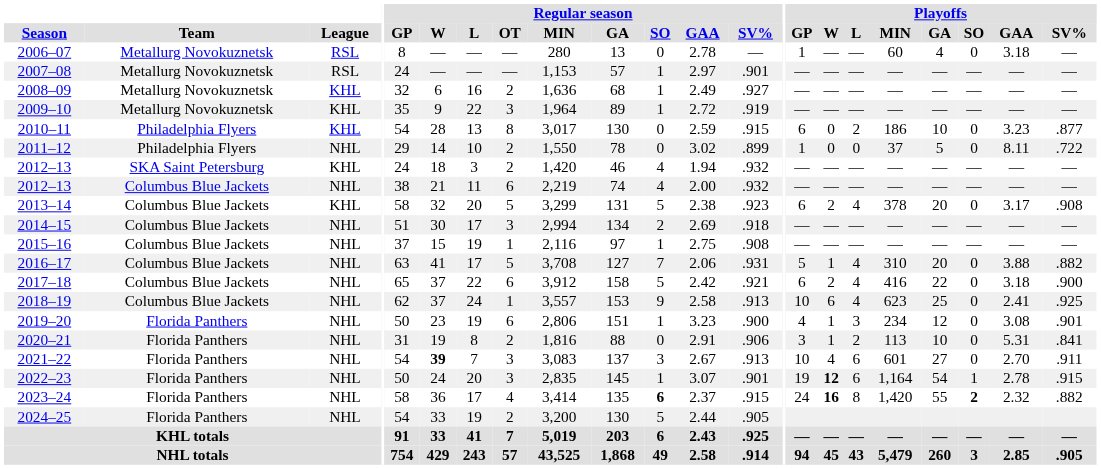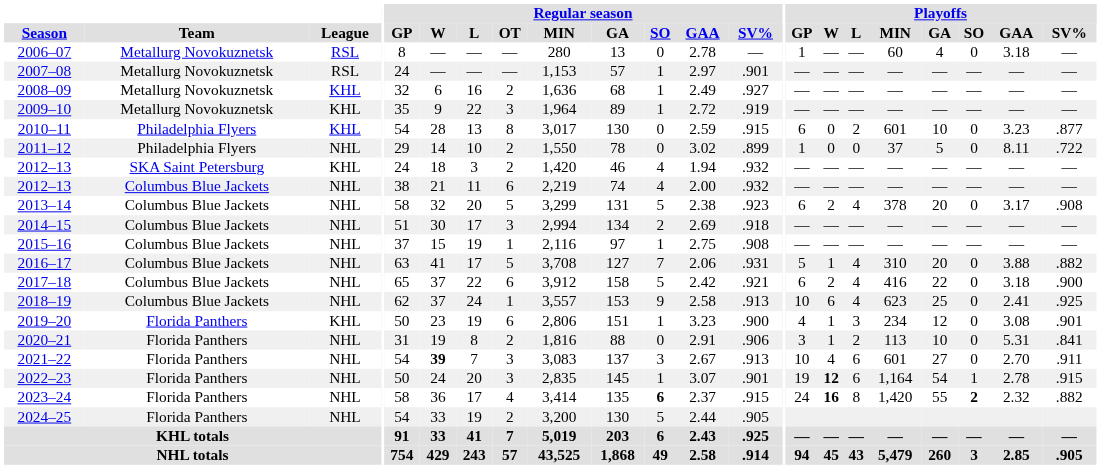 <table border="0" cellpadding="1" cellspacing="0" style="text-align:center; width:90%;">
 <tr bgcolor="#e0e0e0">
 <th colspan="3" bgcolor="#ffffff"></th>
 <th rowspan="99" bgcolor="#ffffff"></th>
 <th colspan="9" bgcolor="#e0e0e0"><a href='#'>Regular season</a></th>
 <th rowspan="99" bgcolor="#ffffff"></th>
 <th colspan="8" bgcolor="#e0e0e0"><a href='#'>Playoffs</a></th>
 </tr>
 <tr bgcolor="#e0e0e0">
 <th><a href='#'>Season</a></th>
 <th>Team</th>
 <th>League</th>
 <th>GP</th>
 <th>W</th>
 <th>L</th>
 <th>OT</th>
 <th>MIN</th>
 <th>GA</th>
 <th><a href='#'>SO</a></th>
 <th><a href='#'>GAA</a></th>
 <th><a href='#'>SV%</a></th>
 <th>GP</th>
 <th>W</th>
 <th>L</th>
 <th>MIN</th>
 <th>GA</th>
 <th>SO</th>
 <th>GAA</th>
 <th>SV%</th>
 </tr>
 <tr>
 <td><a href='#'>2006–07</a></td>
 <td><a href='#'>Metallurg Novokuznetsk</a></td>
 <td><a href='#'>RSL</a></td>
 <td>8</td>
 <td>—</td>
 <td>—</td>
 <td>—</td>
 <td>280</td>
 <td>13</td>
 <td>0</td>
 <td>2.78</td>
 <td>—</td>
 <td>1</td>
 <td>—</td>
 <td>—</td>
 <td>60</td>
 <td>4</td>
 <td>0</td>
 <td>3.18</td>
 <td>—</td>
 </tr>
 <tr bgcolor="#f0f0f0">
 <td><a href='#'>2007–08</a></td>
 <td>Metallurg Novokuznetsk</td>
 <td>RSL</td>
 <td>24</td>
 <td>—</td>
 <td>—</td>
 <td>—</td>
 <td>1,153</td>
 <td>57</td>
 <td>1</td>
 <td>2.97</td>
 <td>.901</td>
 <td>—</td>
 <td>—</td>
 <td>—</td>
 <td>—</td>
 <td>—</td>
 <td>—</td>
 <td>—</td>
 <td>—</td>
 </tr>
 <tr>
 <td><a href='#'>2008–09</a></td>
 <td>Metallurg Novokuznetsk</td>
 <td><a href='#'>KHL</a></td>
 <td>32</td>
 <td>6</td>
 <td>16</td>
 <td>2</td>
 <td>1,636</td>
 <td>68</td>
 <td>1</td>
 <td>2.49</td>
 <td>.927</td>
 <td>—</td>
 <td>—</td>
 <td>—</td>
 <td>—</td>
 <td>—</td>
 <td>—</td>
 <td>—</td>
 <td>—</td>
 </tr>
 <tr bgcolor="#f0f0f0">
 <td><a href='#'>2009–10</a></td>
 <td>Metallurg Novokuznetsk</td>
 <td>KHL</td>
 <td>35</td>
 <td>9</td>
 <td>22</td>
 <td>3</td>
 <td>1,964</td>
 <td>89</td>
 <td>1</td>
 <td>2.72</td>
 <td>.919</td>
 <td>—</td>
 <td>—</td>
 <td>—</td>
 <td>—</td>
 <td>—</td>
 <td>—</td>
 <td>—</td>
 <td>—</td>
 </tr>
 <tr>
 <td><a href='#'>2010–11</a></td>
 <td><a href='#'>Philadelphia Flyers</a></td>
 <td><a href='#'>KHL</a></td>
 <td>54</td>
 <td>28</td>
 <td>13</td>
 <td>8</td>
 <td>3,017</td>
 <td>130</td>
 <td>0</td>
 <td>2.59</td>
 <td>.915</td>
 <td>6</td>
 <td>0</td>
 <td>2</td>
-<td>186</td>
+<td>601</td>
 <td>10</td>
 <td>0</td>
 <td>3.23</td>
 <td>.877</td>
 </tr>
 <tr bgcolor="#f0f0f0">
 <td><a href='#'>2011–12</a></td>
 <td>Philadelphia Flyers</td>
 <td>NHL</td>
 <td>29</td>
 <td>14</td>
 <td>10</td>
 <td>2</td>
 <td>1,550</td>
 <td>78</td>
 <td>0</td>
 <td>3.02</td>
 <td>.899</td>
 <td>1</td>
 <td>0</td>
 <td>0</td>
 <td>37</td>
 <td>5</td>
 <td>0</td>
 <td>8.11</td>
 <td>.722</td>
 </tr>
 <tr>
 <td><a href='#'>2012–13</a></td>
 <td><a href='#'>SKA Saint Petersburg</a></td>
 <td>KHL</td>
 <td>24</td>
 <td>18</td>
 <td>3</td>
 <td>2</td>
 <td>1,420</td>
 <td>46</td>
 <td>4</td>
 <td>1.94</td>
 <td>.932</td>
 <td>—</td>
 <td>—</td>
 <td>—</td>
 <td>—</td>
 <td>—</td>
 <td>—</td>
 <td>—</td>
 <td>—</td>
 </tr>
 <tr bgcolor="#f0f0f0">
 <td><a href='#'>2012–13</a></td>
 <td><a href='#'>Columbus Blue Jackets</a></td>
 <td>NHL</td>
 <td>38</td>
 <td>21</td>
 <td>11</td>
 <td>6</td>
 <td>2,219</td>
 <td>74</td>
 <td>4</td>
 <td>2.00</td>
 <td>.932</td>
 <td>—</td>
 <td>—</td>
 <td>—</td>
 <td>—</td>
 <td>—</td>
 <td>—</td>
 <td>—</td>
 <td>—</td>
 </tr>
 <tr>
 <td><a href='#'>2013–14</a></td>
 <td>Columbus Blue Jackets</td>
-<td>KHL</td>
+<td>NHL</td>
 <td>58</td>
 <td>32</td>
 <td>20</td>
 <td>5</td>
 <td>3,299</td>
 <td>131</td>
 <td>5</td>
 <td>2.38</td>
 <td>.923</td>
 <td>6</td>
 <td>2</td>
 <td>4</td>
 <td>378</td>
 <td>20</td>
 <td>0</td>
 <td>3.17</td>
 <td>.908</td>
 </tr>
 <tr bgcolor="#f0f0f0">
 <td><a href='#'>2014–15</a></td>
 <td>Columbus Blue Jackets</td>
 <td>NHL</td>
 <td>51</td>
 <td>30</td>
 <td>17</td>
 <td>3</td>
 <td>2,994</td>
 <td>134</td>
 <td>2</td>
 <td>2.69</td>
 <td>.918</td>
 <td>—</td>
 <td>—</td>
 <td>—</td>
 <td>—</td>
 <td>—</td>
 <td>—</td>
 <td>—</td>
 <td>—</td>
 </tr>
 <tr>
 <td><a href='#'>2015–16</a></td>
 <td>Columbus Blue Jackets</td>
 <td>NHL</td>
 <td>37</td>
 <td>15</td>
 <td>19</td>
 <td>1</td>
 <td>2,116</td>
 <td>97</td>
 <td>1</td>
 <td>2.75</td>
 <td>.908</td>
 <td>—</td>
 <td>—</td>
 <td>—</td>
 <td>—</td>
 <td>—</td>
 <td>—</td>
 <td>—</td>
 <td>—</td>
 </tr>
 <tr bgcolor="#f0f0f0">
 <td><a href='#'>2016–17</a></td>
 <td>Columbus Blue Jackets</td>
 <td>NHL</td>
 <td>63</td>
 <td>41</td>
 <td>17</td>
 <td>5</td>
 <td>3,708</td>
 <td>127</td>
 <td>7</td>
 <td>2.06</td>
 <td>.931</td>
 <td>5</td>
 <td>1</td>
 <td>4</td>
 <td>310</td>
 <td>20</td>
 <td>0</td>
 <td>3.88</td>
 <td>.882</td>
 </tr>
 <tr>
 <td><a href='#'>2017–18</a></td>
 <td>Columbus Blue Jackets</td>
 <td>NHL</td>
 <td>65</td>
 <td>37</td>
 <td>22</td>
 <td>6</td>
 <td>3,912</td>
 <td>158</td>
 <td>5</td>
 <td>2.42</td>
 <td>.921</td>
 <td>6</td>
 <td>2</td>
 <td>4</td>
 <td>416</td>
 <td>22</td>
 <td>0</td>
 <td>3.18</td>
 <td>.900</td>
 </tr>
 <tr bgcolor="#f0f0f0">
 <td><a href='#'>2018–19</a></td>
 <td>Columbus Blue Jackets</td>
 <td>NHL</td>
 <td>62</td>
 <td>37</td>
 <td>24</td>
 <td>1</td>
 <td>3,557</td>
 <td>153</td>
 <td>9</td>
 <td>2.58</td>
 <td>.913</td>
 <td>10</td>
 <td>6</td>
 <td>4</td>
 <td>623</td>
 <td>25</td>
 <td>0</td>
 <td>2.41</td>
 <td>.925</td>
 </tr>
 <tr>
 <td><a href='#'>2019–20</a></td>
 <td><a href='#'>Florida Panthers</a></td>
-<td>NHL</td>
+<td>KHL</td>
 <td>50</td>
 <td>23</td>
 <td>19</td>
 <td>6</td>
 <td>2,806</td>
 <td>151</td>
 <td>1</td>
 <td>3.23</td>
 <td>.900</td>
 <td>4</td>
 <td>1</td>
 <td>3</td>
 <td>234</td>
 <td>12</td>
 <td>0</td>
 <td>3.08</td>
 <td>.901</td>
 </tr>
 <tr bgcolor="#f0f0f0">
 <td><a href='#'>2020–21</a></td>
 <td>Florida Panthers</td>
 <td>NHL</td>
 <td>31</td>
 <td>19</td>
 <td>8</td>
 <td>2</td>
 <td>1,816</td>
 <td>88</td>
 <td>0</td>
 <td>2.91</td>
 <td>.906</td>
 <td>3</td>
 <td>1</td>
 <td>2</td>
 <td>113</td>
 <td>10</td>
 <td>0</td>
 <td>5.31</td>
 <td>.841</td>
 </tr>
 <tr>
 <td><a href='#'>2021–22</a></td>
 <td>Florida Panthers</td>
 <td>NHL</td>
 <td>54</td>
 <td><strong>39</strong></td>
 <td>7</td>
 <td>3</td>
 <td>3,083</td>
 <td>137</td>
 <td>3</td>
 <td>2.67</td>
 <td>.913</td>
 <td>10</td>
 <td>4</td>
 <td>6</td>
 <td>601</td>
 <td>27</td>
 <td>0</td>
 <td>2.70</td>
 <td>.911</td>
 </tr>
 <tr bgcolor="#f0f0f0">
 <td><a href='#'>2022–23</a></td>
 <td>Florida Panthers</td>
 <td>NHL</td>
 <td>50</td>
 <td>24</td>
 <td>20</td>
 <td>3</td>
 <td>2,835</td>
 <td>145</td>
 <td>1</td>
 <td>3.07</td>
 <td>.901</td>
 <td>19</td>
 <td><strong>12</strong></td>
 <td>6</td>
 <td>1,164</td>
 <td>54</td>
 <td>1</td>
 <td>2.78</td>
 <td>.915</td>
 </tr>
 <tr>
 <td><a href='#'>2023–24</a></td>
 <td>Florida Panthers</td>
 <td>NHL</td>
 <td>58</td>
 <td>36</td>
 <td>17</td>
 <td>4</td>
 <td>3,414</td>
 <td>135</td>
 <td><strong>6</strong></td>
 <td>2.37</td>
 <td>.915</td>
 <td>24</td>
 <td><strong>16</strong></td>
 <td>8</td>
 <td>1,420</td>
 <td>55</td>
 <td><strong>2</strong></td>
 <td>2.32</td>
 <td>.882</td>
 </tr>
 <tr bgcolor="#f0f0f0">
 <td><a href='#'>2024–25</a></td>
 <td>Florida Panthers</td>
 <td>NHL</td>
 <td>54</td>
 <td>33</td>
 <td>19</td>
 <td>2</td>
 <td>3,200</td>
 <td>130</td>
 <td>5</td>
 <td>2.44</td>
 <td>.905</td>
 <td></td>
 <td></td>
 <td></td>
 <td></td>
 <td></td>
 <td></td>
 <td></td>
 <td></td>
 </tr>
 <tr bgcolor="#e0e0e0">
 <th colspan="3">KHL totals</th>
 <th>91</th>
 <th>33</th>
 <th>41</th>
 <th>7</th>
 <th>5,019</th>
 <th>203</th>
 <th>6</th>
 <th>2.43</th>
 <th>.925</th>
 <th>—</th>
 <th>—</th>
 <th>—</th>
 <th>—</th>
 <th>—</th>
 <th>—</th>
 <th>—</th>
 <th>—</th>
 </tr>
 <tr bgcolor="#e0e0e0">
 <th colspan="3">NHL totals</th>
 <th>754</th>
 <th>429</th>
 <th>243</th>
 <th>57</th>
 <th>43,525</th>
 <th>1,868</th>
 <th>49</th>
 <th>2.58</th>
 <th>.914</th>
 <th>94</th>
 <th>45</th>
 <th>43</th>
 <th>5,479</th>
 <th>260</th>
 <th>3</th>
 <th>2.85</th>
 <th>.905</th>
 </tr>
 </table>
